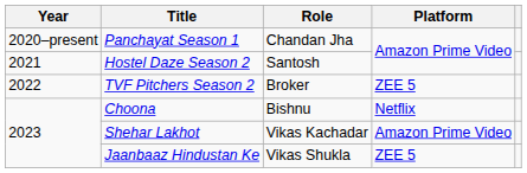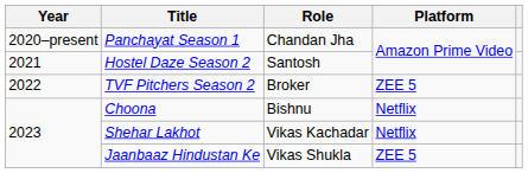 <table class="wikitable sortable wiki table plainrowheaders">
 <tr>
 <th scope="col">Year</th>
 <th scope="col">Title</th>
 <th scope="col">Role</th>
 <th scope="col">Platform</th>
 <th scope="col" class="unsortable"></th>
 </tr>
 <tr>
 <td>2020–present</td>
 <td><em><a href='#'>Panchayat Season 1</a></em></td>
 <td>Chandan Jha</td>
 <td rowspan="2"><a href='#'>Amazon Prime Video</a></td>
 <td></td>
 </tr>
 <tr>
 <td>2021</td>
 <td><em><a href='#'>Hostel Daze Season 2</a></em></td>
 <td>Santosh</td>
 <td></td>
 </tr>
 <tr>
 <td>2022</td>
 <td><em><a href='#'>TVF Pitchers Season 2</a></em></td>
 <td>Broker</td>
 <td><a href='#'>ZEE 5</a></td>
 <td></td>
 </tr>
 <tr>
 <td rowspan="3">2023</td>
 <td><em><a href='#'>Choona</a></em></td>
 <td>Bishnu</td>
 <td><a href='#'>Netflix</a></td>
 <td></td>
 </tr>
 <tr>
 <td><em><a href='#'>Shehar Lakhot</a></em></td>
 <td>Vikas Kachadar</td>
-<td><a href='#'>Amazon Prime Video</a></td>
+<td><a href='#'>Netflix</a></td>
 <td></td>
 </tr>
 <tr>
 <td><em><a href='#'>Jaanbaaz Hindustan Ke</a></em></td>
 <td>Vikas Shukla</td>
 <td><a href='#'>ZEE 5</a></td>
 <td></td>
 </tr>
 </table>
